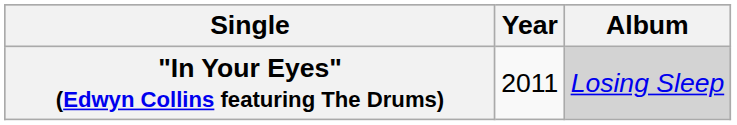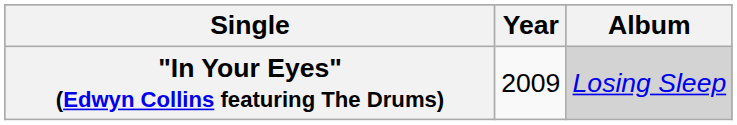 <table class="wikitable plainrowheaders" style="text-align:center;">
 <tr>
 <th scope="col" style="width:18em;">Single</th>
 <th scope="col">Year</th>
 <th scope="col">Album</th>
 </tr>
 <tr>
 <th scope="row">"In Your Eyes"<br><small>(<a href='#'>Edwyn Collins</a> featuring The Drums)</small></th>
-<td>2011</td>
+<td>2009</td>
 <td style="background: lightgrey;"><em><a href='#'>Losing Sleep</a></em></td>
 </tr>
 </table>
